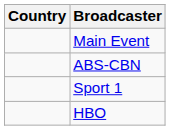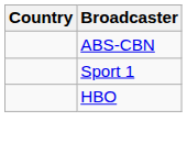 <table class="wikitable">
 <tr>
 <th align=center>Country</th>
 <th align=center>Broadcaster</th>
-</tr>
-<tr>
-<td></td>
-<td><a href='#'>Main Event</a></td>
 </tr>
 <tr>
 <td></td>
 <td><a href='#'>ABS-CBN</a></td>
 </tr>
 <tr>
 <td></td>
 <td><a href='#'>Sport 1</a></td>
 </tr>
 <tr>
 <td></td>
 <td><a href='#'>HBO</a></td>
 </tr>
 </table>
